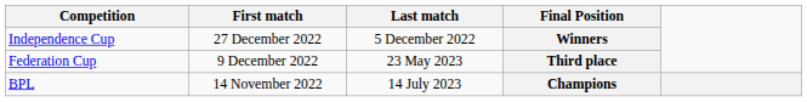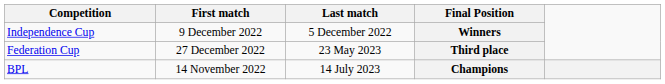 <table class="wikitable" style="text-align:center; width:900px; font-size="80%";">
 <tr>
 <th style="text-align:center; width:200px;">Competition</th>
 <th style="text-align:center; width:170px;">First match</th>
 <th style="text-align:center; width:170px;">Last match</th>
 <th style="text-align:center; width:170px;">Final Position</th>
 </tr>
 <tr>
 <td style="text-align:left;"><a href='#'>Independence Cup</a></td>
-<td>27 December 2022</td>
+<td>9 December 2022</td>
 <td>5 December 2022</td>
 <th>Winners</th>
 </tr>
 <tr>
 <td style="text-align:left;"><a href='#'>Federation Cup</a></td>
-<td>9 December 2022</td>
+<td>27 December 2022</td>
 <td>23 May 2023</td>
 <th>Third place</th>
 </tr>
 <tr>
 <td style="text-align:left;"><a href='#'>BPL</a></td>
 <td>14 November 2022</td>
 <td>14 July 2023</td>
 <th>Champions</th>
 <th></th>
 </tr>
 </table>
